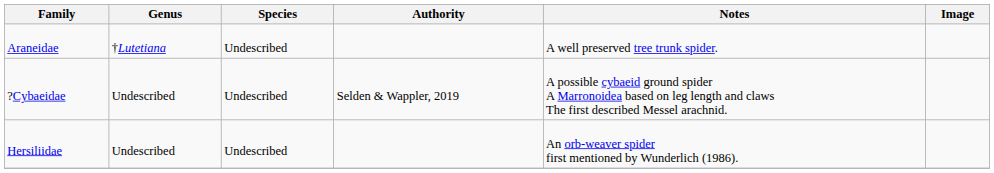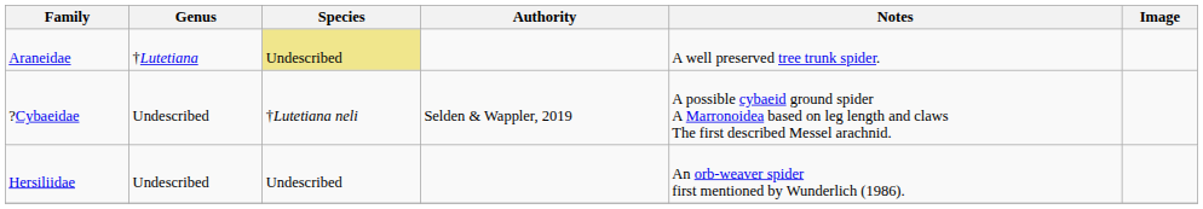 <table class="wikitable" align="center" width="100%">
 <tr>
 <th>Family</th>
 <th>Genus</th>
 <th>Species</th>
 <th>Authority</th>
 <th>Notes</th>
 <th>Image</th>
 </tr>
 <tr>
 <td><br><a href='#'>Araneidae</a></td>
 <td><br>†<em><a href='#'>Lutetiana</a></em></td>
-<td><br>Undescribed</td>
+<td style="background: khaki;"><br>Undescribed</td>
 <td></td>
 <td><br>A well preserved <a href='#'>tree trunk spider</a>.</td>
 <td></td>
 </tr>
 <tr>
 <td><br>?<a href='#'>Cybaeidae</a></td>
 <td><br>Undescribed</td>
-<td><br>Undescribed</td>
+<td><br>†<em>Lutetiana neli</em></td>
 <td><br>Selden & Wappler, 2019</td>
 <td><br>A possible <a href='#'>cybaeid</a> ground spider<br> A <a href='#'>Marronoidea</a> based on leg length and claws<br>The first described Messel arachnid.</td>
 <td><br></td>
 </tr>
 <tr>
 <td><br><a href='#'>Hersiliidae</a></td>
 <td><br>Undescribed</td>
 <td><br>Undescribed</td>
 <td></td>
 <td><br>An <a href='#'>orb-weaver spider</a><br> first mentioned by Wunderlich (1986).</td>
 <td></td>
 </tr>
 <tr>
 </tr>
 </table>
